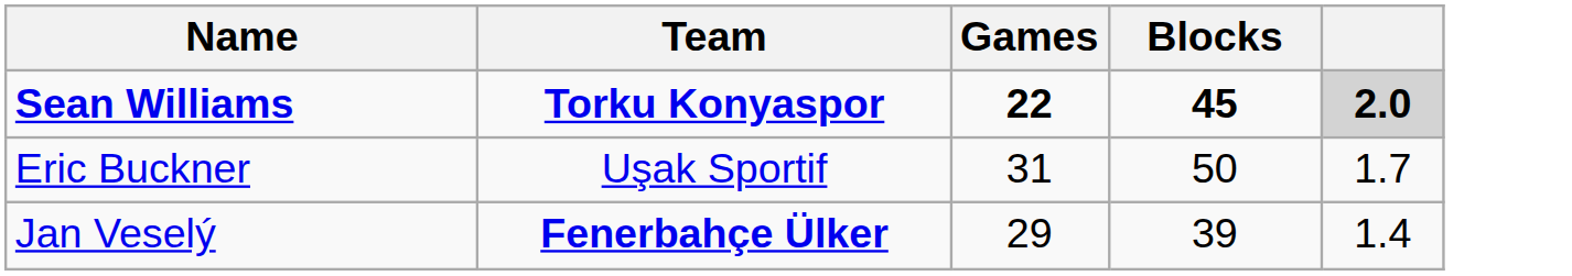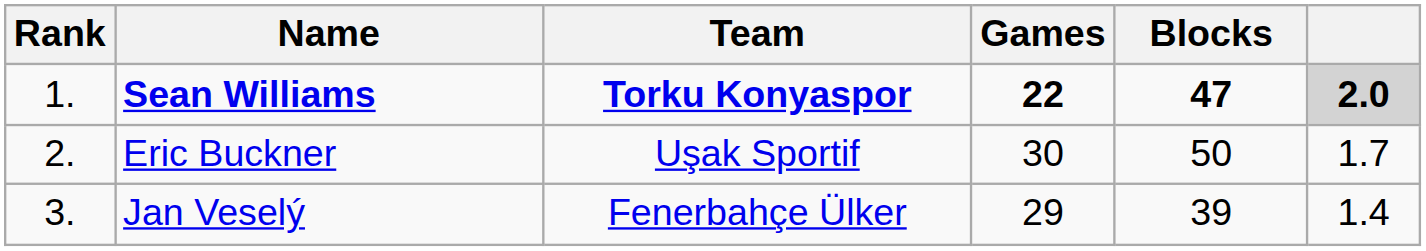 <table | class="wikitable sortable" style="text-align: center;">
 <tr>
+<th>Rank</th>
 <th width=175>Name</th>
 <th width=175>Team</th>
 <th>Games</th>
 <th width=75>Blocks</th>
 <th width=40></th>
 </tr>
 <tr>
+<td>1.</td>
 <td align="left"> <strong><a href='#'>Sean Williams</a></strong></td>
 <td><strong><a href='#'>Torku Konyaspor</a></strong></td>
 <td><strong>22</strong></td>
-<td><strong>45</strong></td>
+<td><strong>47</strong></td>
 <td style="background: lightgrey;"><strong>2.0</strong></td>
 </tr>
 <tr>
+<td>2.</td>
 <td align="left"> <a href='#'>Eric Buckner</a></td>
 <td><a href='#'>Uşak Sportif</a></td>
-<td>31</td>
+<td>30</td>
 <td>50</td>
 <td>1.7</td>
 </tr>
 <tr>
+<td>3.</td>
 <td align="left"> <a href='#'>Jan Veselý</a></td>
-<td><strong><a href='#'>Fenerbahçe Ülker</a></strong></td>
+<td><a href='#'>Fenerbahçe Ülker</a></td>
 <td>29</td>
 <td>39</td>
 <td>1.4</td>
 </tr>
 </table>
